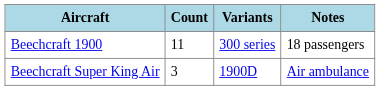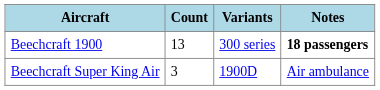 <table class="toccolours" border="1" cellpadding="6" style="margin:1em auto; border-collapse:collapse">
 <tr bgcolor=lightblue>
 <th>Aircraft</th>
 <th>Count</th>
 <th>Variants</th>
 <th>Notes</th>
 </tr>
 <tr>
 <td><a href='#'>Beechcraft 1900</a></td>
-<td>11</td>
+<td>13</td>
 <td><a href='#'>300 series</a></td>
-<td>18 passengers</td>
+<td><strong>18 passengers</strong></td>
 </tr>
 <tr>
 <td><a href='#'>Beechcraft Super King Air</a></td>
 <td>3</td>
 <td><a href='#'>1900D</a></td>
 <td><a href='#'>Air ambulance</a></td>
 </tr>
 </table>
